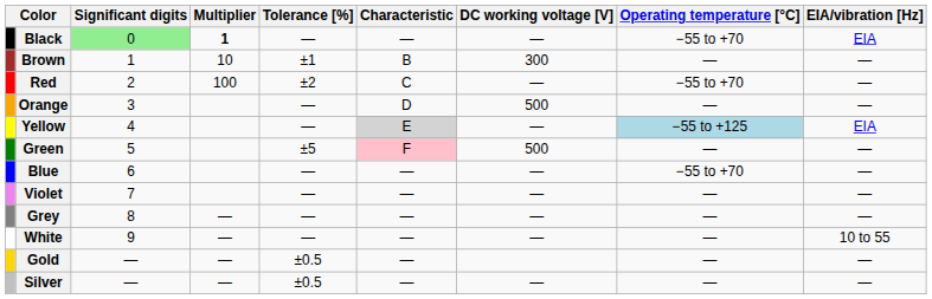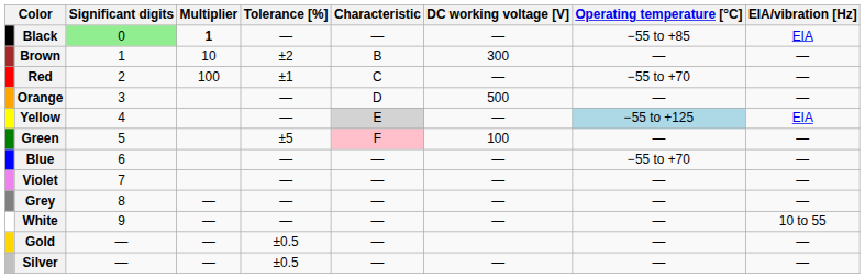 <table class="wikitable" style="text-align:center;">
 <tr>
 <th colspan="2">Color</th>
 <th>Significant digits</th>
 <th>Multiplier</th>
 <th>Tolerance [%]</th>
 <th>Characteristic</th>
 <th>DC working voltage [V]</th>
 <th><a href='#'>Operating temperature</a> [°C]</th>
 <th>EIA/vibration [Hz]</th>
 </tr>
 <tr>
 <td style="background-color:black"> </td>
 <th>Black</th>
 <td style="background: lightgreen;">0</td>
 <td><strong>1</strong></td>
 <td>—</td>
 <td>—</td>
 <td>—</td>
-<td>−55 to +70</td>
+<td>−55 to +85</td>
 <td><a href='#'>EIA</a></td>
 </tr>
 <tr>
 <td style="background-color:brown"></td>
 <th>Brown</th>
 <td>1</td>
 <td>10</td>
-<td>±1</td>
+<td>±2</td>
 <td>B</td>
 <td>300</td>
 <td>—</td>
 <td>—</td>
 </tr>
 <tr>
 <td style="background-color:red"></td>
 <th>Red</th>
 <td>2</td>
 <td>100</td>
-<td>±2</td>
+<td>±1</td>
 <td>C</td>
 <td>—</td>
 <td>−55 to +70</td>
 <td>—</td>
 </tr>
 <tr>
 <td style="background-color:orange"></td>
 <th>Orange</th>
 <td>3</td>
 <td></td>
 <td>—</td>
 <td>D</td>
 <td>500</td>
 <td>—</td>
 <td>—</td>
 </tr>
 <tr>
 <td style="background-color:yellow"></td>
 <th>Yellow</th>
 <td>4</td>
 <td></td>
 <td>—</td>
 <td style="background: lightgrey;">E</td>
 <td>—</td>
 <td style="background: lightblue;">−55 to +125</td>
 <td><a href='#'>EIA</a></td>
 </tr>
 <tr>
 <td style="background-color:green"></td>
 <th>Green</th>
 <td>5</td>
 <td></td>
 <td>±5</td>
 <td style="background: pink;">F</td>
-<td>500</td>
+<td>100</td>
 <td>—</td>
 <td>—</td>
 </tr>
 <tr>
 <td style="background-color:blue"></td>
 <th>Blue</th>
 <td>6</td>
 <td></td>
 <td>—</td>
 <td>—</td>
 <td>—</td>
 <td>−55 to +70</td>
 <td>—</td>
 </tr>
 <tr>
 <td style="background-color:violet"></td>
 <th>Violet</th>
 <td>7</td>
 <td></td>
 <td>—</td>
 <td>—</td>
 <td>—</td>
 <td>—</td>
 <td>—</td>
 </tr>
 <tr>
 <td style="background-color:grey"></td>
 <th>Grey</th>
 <td>8</td>
 <td>—</td>
 <td>—</td>
 <td>—</td>
 <td>—</td>
 <td>—</td>
 <td>—</td>
 </tr>
 <tr>
 <td style="background-color:white"></td>
 <th>White</th>
 <td>9</td>
 <td>—</td>
 <td>—</td>
 <td>—</td>
 <td>—</td>
 <td>—</td>
 <td>10 to 55</td>
 </tr>
 <tr>
 <td style="background-color:gold"></td>
 <th>Gold</th>
 <td>—</td>
 <td>—</td>
 <td>±0.5</td>
 <td>—</td>
 <td></td>
 <td>—</td>
 <td>—</td>
 </tr>
 <tr>
 <td style="background-color:silver"></td>
 <th>Silver</th>
 <td>—</td>
 <td>—</td>
 <td>±0.5</td>
 <td>—</td>
 <td>—</td>
 <td>—</td>
 <td>—</td>
 </tr>
 </table>
